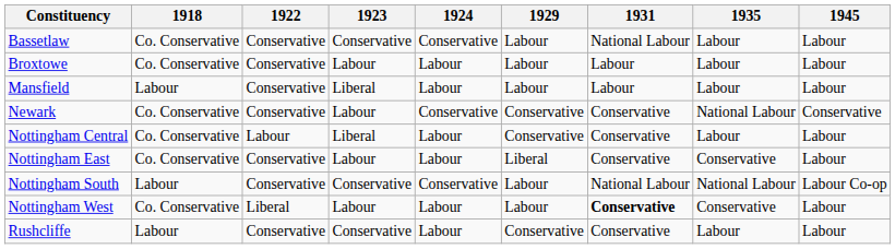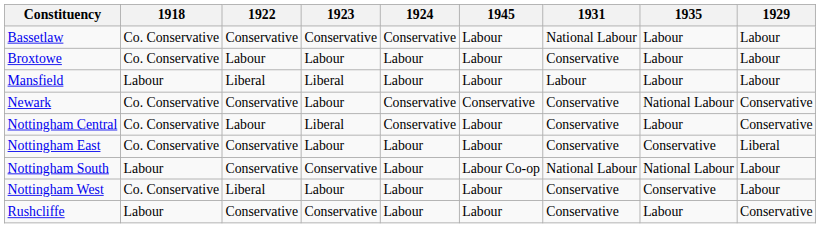 <table class="wikitable sortable">
 <tr>
 <th>Constituency</th>
 <th>1918</th>
 <th>1922</th>
 <th>1923</th>
 <th>1924</th>
-<th>1929</th>
+<th>1945</th>
 <th>1931</th>
 <th>1935</th>
-<th>1945</th>
+<th>1929</th>
 </tr>
 <tr>
 <td><a href='#'>Bassetlaw</a></td>
 <td bgcolor=>Co. Conservative</td>
 <td bgcolor=>Conservative</td>
 <td bgcolor=>Conservative</td>
 <td bgcolor=>Conservative</td>
 <td bgcolor=>Labour</td>
 <td bgcolor=>National Labour</td>
 <td bgcolor=>Labour</td>
 <td bgcolor=>Labour</td>
 </tr>
 <tr>
 <td><a href='#'>Broxtowe</a></td>
 <td bgcolor=>Co. Conservative</td>
-<td bgcolor=>Conservative</td>
 <td bgcolor=>Labour</td>
 <td bgcolor=>Labour</td>
 <td bgcolor=>Labour</td>
 <td bgcolor=>Labour</td>
+<td bgcolor=>Conservative</td>
 <td bgcolor=>Labour</td>
 <td bgcolor=>Labour</td>
 </tr>
 <tr>
 <td><a href='#'>Mansfield</a></td>
 <td bgcolor=>Labour</td>
-<td bgcolor=>Conservative</td>
+<td bgcolor=>Liberal</td>
 <td bgcolor=>Liberal</td>
 <td bgcolor=>Labour</td>
 <td bgcolor=>Labour</td>
 <td bgcolor=>Labour</td>
 <td bgcolor=>Labour</td>
 <td bgcolor=>Labour</td>
 </tr>
 <tr>
 <td><a href='#'>Newark</a></td>
 <td bgcolor=>Co. Conservative</td>
 <td bgcolor=>Conservative</td>
 <td bgcolor=>Labour</td>
 <td bgcolor=>Conservative</td>
 <td bgcolor=>Conservative</td>
 <td bgcolor=>Conservative</td>
 <td bgcolor=>National Labour</td>
 <td bgcolor=>Conservative</td>
 </tr>
 <tr>
 <td><a href='#'>Nottingham Central</a></td>
 <td bgcolor=>Co. Conservative</td>
 <td bgcolor=>Labour</td>
 <td bgcolor=>Liberal</td>
+<td bgcolor=>Conservative</td>
 <td bgcolor=>Labour</td>
 <td bgcolor=>Conservative</td>
+<td bgcolor=>Labour</td>
 <td bgcolor=>Conservative</td>
-<td bgcolor=>Labour</td>
-<td bgcolor=>Labour</td>
 </tr>
 <tr>
 <td><a href='#'>Nottingham East</a></td>
 <td bgcolor=>Co. Conservative</td>
 <td bgcolor=>Conservative</td>
 <td bgcolor=>Labour</td>
 <td bgcolor=>Labour</td>
-<td bgcolor=>Liberal</td>
+<td bgcolor=>Labour</td>
 <td bgcolor=>Conservative</td>
 <td bgcolor=>Conservative</td>
-<td bgcolor=>Labour</td>
+<td bgcolor=>Liberal</td>
 </tr>
 <tr>
 <td><a href='#'>Nottingham South</a></td>
 <td bgcolor=>Labour</td>
 <td bgcolor=>Conservative</td>
 <td bgcolor=>Conservative</td>
-<td bgcolor=>Conservative</td>
 <td bgcolor=>Labour</td>
+<td bgcolor=>Labour Co-op</td>
 <td bgcolor=>National Labour</td>
 <td bgcolor=>National Labour</td>
-<td bgcolor=>Labour Co-op</td>
+<td bgcolor=>Labour</td>
 </tr>
 <tr>
 <td><a href='#'>Nottingham West</a></td>
 <td bgcolor=>Co. Conservative</td>
 <td bgcolor=>Liberal</td>
 <td bgcolor=>Labour</td>
 <td bgcolor=>Labour</td>
 <td bgcolor=>Labour</td>
-<td bgcolor=><strong>Conservative</strong></td>
+<td bgcolor=>Conservative</td>
 <td bgcolor=>Conservative</td>
 <td bgcolor=>Labour</td>
 </tr>
 <tr>
 <td><a href='#'>Rushcliffe</a></td>
 <td bgcolor=>Labour</td>
 <td bgcolor=>Conservative</td>
 <td bgcolor=>Conservative</td>
 <td bgcolor=>Labour</td>
-<td bgcolor=>Conservative</td>
+<td bgcolor=>Labour</td>
 <td bgcolor=>Conservative</td>
 <td bgcolor=>Labour</td>
-<td bgcolor=>Labour</td>
+<td bgcolor=>Conservative</td>
 </tr>
 </table>
